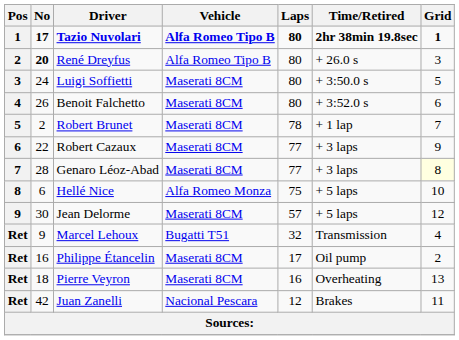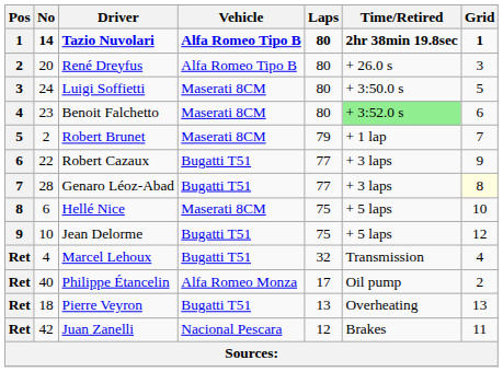 <table class="wikitable" style="font-size: 85%;">
 <tr>
 <th>Pos</th>
 <th>No</th>
 <th>Driver</th>
 <th>Vehicle</th>
 <th>Laps</th>
 <th>Time/Retired</th>
 <th>Grid</th>
 </tr>
 <tr>
 <th>1</th>
-<td align="center"><strong>17</strong></td>
+<td align="center"><strong>14</strong></td>
 <td> <strong><a href='#'>Tazio Nuvolari</a></strong></td>
 <td><strong><a href='#'>Alfa Romeo Tipo B</a></strong></td>
 <td align="center"><strong>80</strong></td>
 <td><strong>2hr 38min 19.8sec</strong></td>
 <td align="center"><strong>1</strong></td>
 </tr>
 <tr>
 <th>2</th>
-<td align="center"><strong>20</strong></td>
+<td align="center">20</td>
 <td> <a href='#'>René Dreyfus</a></td>
 <td><a href='#'>Alfa Romeo Tipo B</a></td>
 <td align="center">80</td>
 <td>+ 26.0 s</td>
 <td align="center">3</td>
 </tr>
 <tr>
 <th>3</th>
 <td align="center">24</td>
 <td> <a href='#'>Luigi Soffietti</a></td>
 <td><a href='#'>Maserati 8CM</a></td>
 <td align="center">80</td>
 <td>+ 3:50.0 s</td>
 <td align="center">5</td>
 </tr>
 <tr>
 <th>4</th>
-<td align="center">26</td>
+<td align="center">23</td>
 <td> Benoit Falchetto</td>
 <td><a href='#'>Maserati 8CM</a></td>
 <td align="center">80</td>
-<td>+ 3:52.0 s</td>
+<td style="background: lightgreen;">+ 3:52.0 s</td>
 <td align="center">6</td>
 </tr>
 <tr>
 <th>5</th>
 <td align="center">2</td>
 <td> <a href='#'>Robert Brunet</a></td>
 <td><a href='#'>Maserati 8CM</a></td>
-<td align="center">78</td>
+<td align="center">79</td>
 <td>+ 1 lap</td>
 <td align="center">7</td>
 </tr>
 <tr>
 <th>6</th>
 <td align="center">22</td>
 <td> Robert Cazaux</td>
-<td><a href='#'>Maserati 8CM</a></td>
+<td><a href='#'>Bugatti T51</a></td>
 <td align="center">77</td>
 <td>+ 3 laps</td>
 <td align="center">9</td>
 </tr>
 <tr>
 <th>7</th>
 <td align="center">28</td>
 <td> Genaro Léoz-Abad</td>
-<td><a href='#'>Maserati 8CM</a></td>
+<td><a href='#'>Bugatti T51</a></td>
 <td align="center">77</td>
 <td>+ 3 laps</td>
 <td align="center" style="background: lightyellow;">8</td>
 </tr>
 <tr>
 <th>8</th>
 <td align="center">6</td>
 <td> <a href='#'>Hellé Nice</a></td>
-<td><a href='#'>Alfa Romeo Monza</a></td>
+<td><a href='#'>Maserati 8CM</a></td>
 <td align="center">75</td>
 <td>+ 5 laps</td>
 <td align="center">10</td>
 </tr>
 <tr>
 <th>9</th>
-<td align="center">30</td>
+<td align="center">10</td>
 <td> Jean Delorme</td>
-<td><a href='#'>Maserati 8CM</a></td>
-<td align="center">57</td>
+<td><a href='#'>Bugatti T51</a></td>
+<td align="center">75</td>
 <td>+ 5 laps</td>
 <td align="center">12</td>
 </tr>
 <tr>
 <th>Ret</th>
-<td align="center">9</td>
+<td align="center">4</td>
 <td> <a href='#'>Marcel Lehoux</a></td>
 <td><a href='#'>Bugatti T51</a></td>
 <td align="center">32</td>
 <td>Transmission</td>
 <td align="center">4</td>
 </tr>
 <tr>
 <th>Ret</th>
-<td align="center">16</td>
+<td align="center">40</td>
 <td> <a href='#'>Philippe Étancelin</a></td>
-<td><a href='#'>Maserati 8CM</a></td>
+<td><a href='#'>Alfa Romeo Monza</a></td>
 <td align="center">17</td>
 <td>Oil pump</td>
 <td align="center">2</td>
 </tr>
 <tr>
 <th>Ret</th>
 <td align="center">18</td>
 <td> <a href='#'>Pierre Veyron</a></td>
-<td><a href='#'>Maserati 8CM</a></td>
-<td align="center">16</td>
+<td><a href='#'>Bugatti T51</a></td>
+<td align="center">13</td>
 <td>Overheating</td>
 <td align="center">13</td>
 </tr>
 <tr>
 <th>Ret</th>
 <td align="center">42</td>
 <td> <a href='#'>Juan Zanelli</a></td>
 <td><a href='#'>Nacional Pescara</a></td>
 <td align="center">12</td>
 <td>Brakes</td>
 <td align="center">11</td>
 </tr>
 <tr>
 <th colspan="8">Sources: </th>
 </tr>
 <tr>
 </tr>
 </table>
